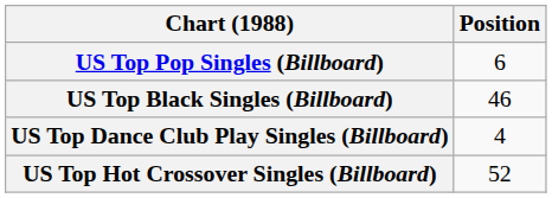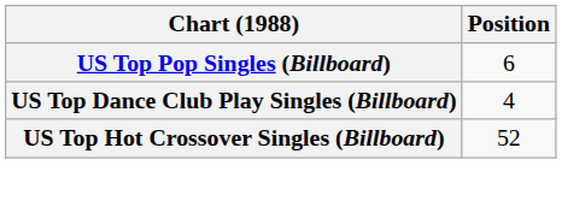 <table class="wikitable plainrowheaders sortable">
 <tr>
 <th>Chart (1988)</th>
 <th>Position</th>
 </tr>
 <tr>
 <th scope="row"><a href='#'>US Top Pop Singles</a> (<em>Billboard</em>)</th>
 <td style="text-align:center;">6</td>
 </tr>
 <tr>
-<th scope="row">US Top Black Singles (<em>Billboard</em>)</th>
-<td style="text-align:center;">46</td>
-</tr>
-<tr>
 <th scope="row">US Top Dance Club Play Singles (<em>Billboard</em>) <br> </th>
 <td style="text-align:center;">4</td>
 </tr>
 <tr>
 <th scope="row">US Top Hot Crossover Singles (<em>Billboard</em>)</th>
 <td style="text-align:center;">52</td>
 </tr>
 </table>
